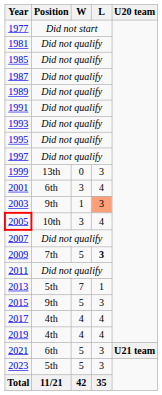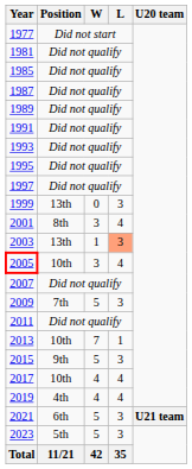 <table class="wikitable" style="text-align: center;">
 <tr>
 <th>Year</th>
 <th width="50">Position</th>
 <th width="25">W</th>
 <th width="25">L</th>
 <th colspan=4>U20 team</th>
 </tr>
 <tr>
 <td> <a href='#'>1977</a></td>
 <td colspan=3><em>Did not start</em></td>
 </tr>
 <tr>
 <td> <a href='#'>1981</a></td>
 <td colspan=3><em>Did not qualify</em></td>
 </tr>
 <tr>
 <td> <a href='#'>1985</a></td>
 <td colspan=3><em>Did not qualify</em></td>
 </tr>
 <tr>
 <td> <a href='#'>1987</a></td>
 <td colspan=3><em>Did not qualify</em></td>
 </tr>
 <tr>
 <td> <a href='#'>1989</a></td>
 <td colspan=3><em>Did not qualify</em></td>
 </tr>
 <tr>
 <td> <a href='#'>1991</a></td>
 <td colspan=3><em>Did not qualify</em></td>
 </tr>
 <tr>
 <td> <a href='#'>1993</a></td>
 <td colspan=3><em>Did not qualify</em></td>
 </tr>
 <tr>
 <td> <a href='#'>1995</a></td>
 <td colspan=3><em>Did not qualify</em></td>
 </tr>
 <tr>
 <td> <a href='#'>1997</a></td>
 <td colspan=3><em>Did not qualify</em></td>
 </tr>
 <tr>
 <td> <a href='#'>1999</a></td>
 <td>13th</td>
 <td>0</td>
 <td>3</td>
 </tr>
 <tr>
 <td> <a href='#'>2001</a></td>
-<td>6th</td>
+<td>8th</td>
 <td>3</td>
 <td>4</td>
 </tr>
 <tr>
 <td> <a href='#'>2003</a></td>
-<td>9th</td>
+<td>13th</td>
 <td>1</td>
 <td style="background: lightsalmon;">3</td>
 </tr>
 <tr>
 <td style="border: 3px solid red"> <a href='#'>2005</a></td>
 <td>10th</td>
 <td>3</td>
 <td>4</td>
 </tr>
 <tr>
 <td> <a href='#'>2007</a></td>
 <td colspan=3><em>Did not qualify</em></td>
 </tr>
 <tr>
 <td> <a href='#'>2009</a></td>
 <td>7th</td>
 <td>5</td>
-<td><strong>3</strong></td>
+<td>3</td>
 </tr>
 <tr>
 <td> <a href='#'>2011</a></td>
 <td colspan=3><em>Did not qualify</em></td>
 </tr>
 <tr>
 <td> <a href='#'>2013</a></td>
-<td>5th</td>
+<td>10th</td>
 <td>7</td>
 <td>1</td>
 </tr>
 <tr>
 <td> <a href='#'>2015</a></td>
 <td>9th</td>
 <td>5</td>
 <td>3</td>
 </tr>
 <tr>
 <td> <a href='#'>2017</a></td>
-<td>4th</td>
+<td>10th</td>
 <td>4</td>
 <td>4</td>
 </tr>
 <tr>
 <td> <a href='#'>2019</a></td>
 <td>4th</td>
 <td>4</td>
 <td>4</td>
 </tr>
 <tr>
 <td> <a href='#'>2021</a></td>
 <td>6th</td>
 <td>5</td>
 <td>3</td>
 <th colspan=4>U21 team</th>
 </tr>
 <tr>
 <td> <a href='#'>2023</a></td>
 <td>5th</td>
 <td>5</td>
 <td>3</td>
 </tr>
 <tr>
 <th>Total</th>
 <th>11/21</th>
 <th>42</th>
 <th>35</th>
 </tr>
 </table>
